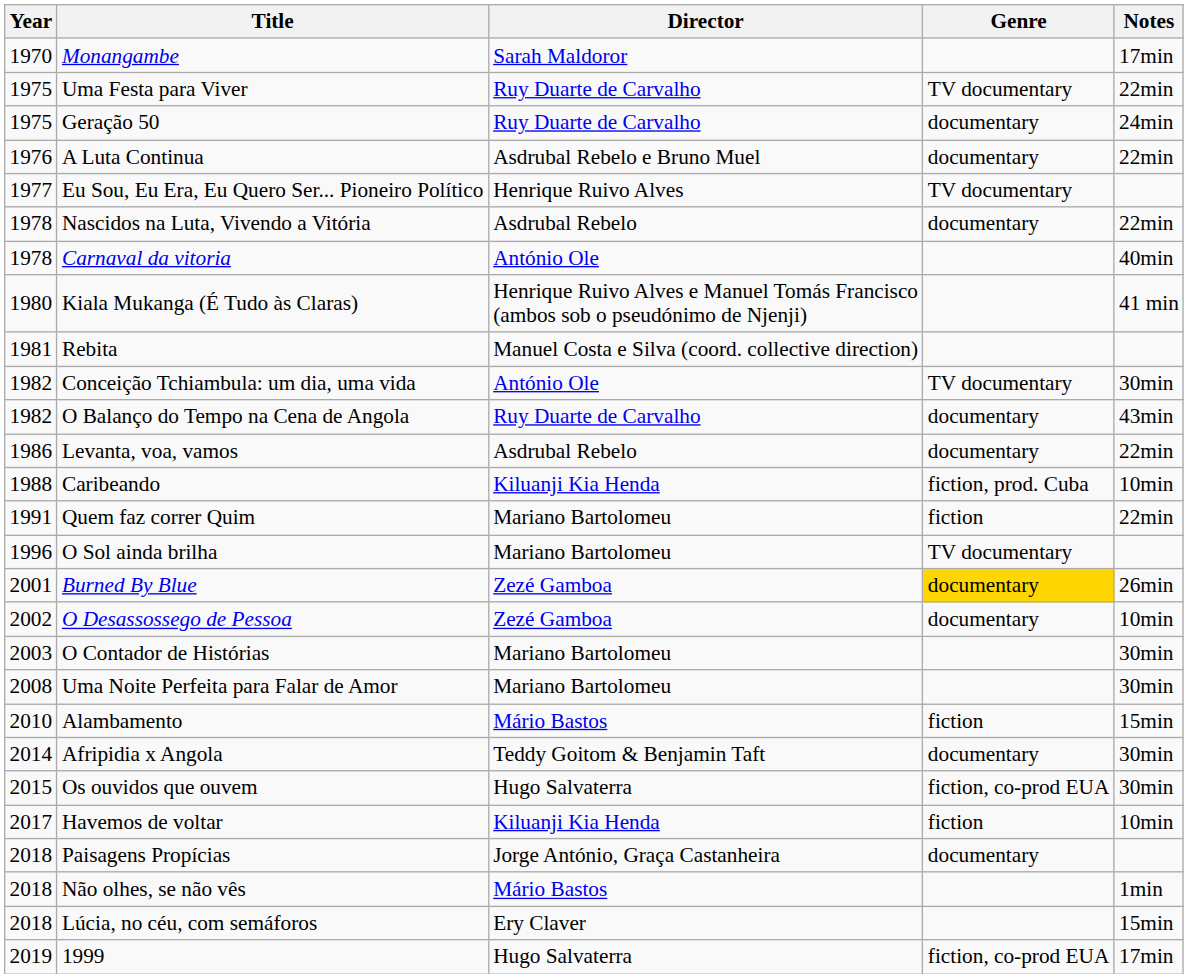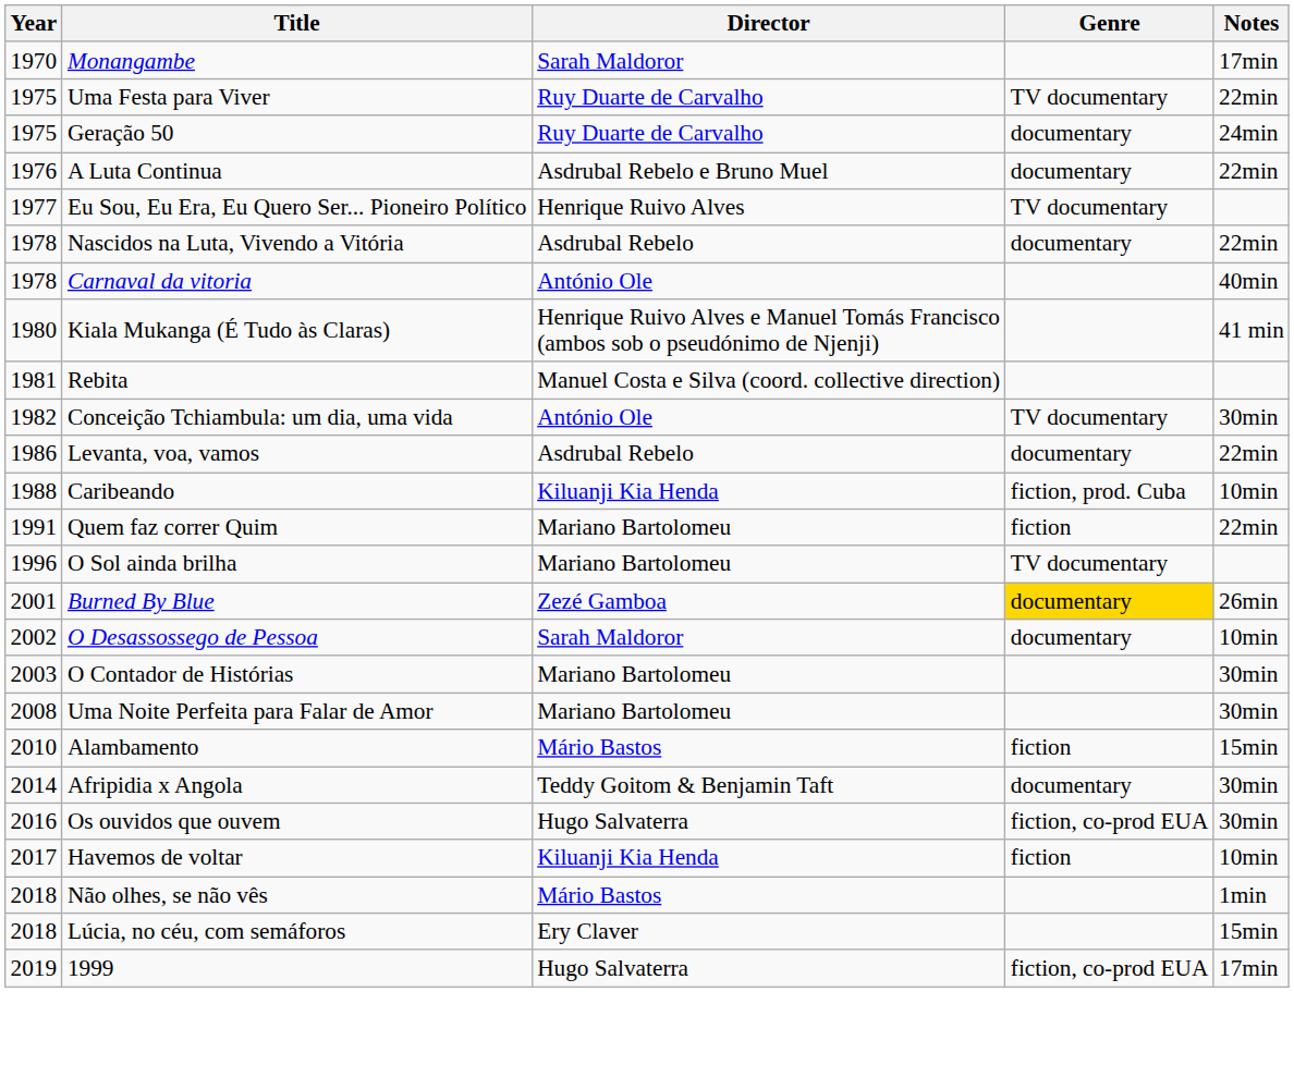 <table class="wikitable sortable sticky-header">
 <tr>
 <th>Year</th>
 <th>Title</th>
 <th>Director</th>
 <th>Genre</th>
 <th>Notes</th>
 </tr>
 <tr>
 <td>1970</td>
 <td><em><a href='#'>Monangambe</a></em></td>
 <td><a href='#'>Sarah Maldoror</a></td>
 <td></td>
 <td>17min</td>
 </tr>
 <tr>
 <td>1975</td>
 <td>Uma Festa para Viver</td>
 <td><a href='#'>Ruy Duarte de Carvalho</a></td>
 <td>TV documentary</td>
 <td>22min</td>
 </tr>
 <tr>
 <td>1975</td>
 <td>Geração 50</td>
 <td><a href='#'>Ruy Duarte de Carvalho</a></td>
 <td>documentary</td>
 <td>24min</td>
 </tr>
 <tr>
 <td>1976</td>
 <td>A Luta Continua</td>
 <td>Asdrubal Rebelo e Bruno Muel</td>
 <td>documentary</td>
 <td>22min</td>
 </tr>
 <tr>
 <td>1977</td>
 <td>Eu Sou, Eu Era, Eu Quero Ser... Pioneiro Político</td>
 <td>Henrique Ruivo Alves</td>
 <td>TV documentary</td>
 <td></td>
 </tr>
 <tr>
 <td>1978</td>
 <td>Nascidos na Luta, Vivendo a Vitória</td>
 <td>Asdrubal Rebelo</td>
 <td>documentary</td>
 <td>22min</td>
 </tr>
 <tr>
 <td>1978</td>
 <td><em><a href='#'>Carnaval da vitoria</a></em></td>
 <td><a href='#'>António Ole</a></td>
 <td></td>
 <td>40min</td>
 </tr>
 <tr>
 <td>1980</td>
 <td>Kiala Mukanga (É Tudo às Claras)</td>
 <td>Henrique Ruivo Alves e Manuel Tomás Francisco<br>(ambos sob o pseudónimo de Njenji)</td>
 <td></td>
 <td>41 min</td>
 </tr>
 <tr>
 <td>1981</td>
 <td>Rebita</td>
 <td>Manuel Costa e Silva (coord. collective direction)</td>
 <td></td>
 <td></td>
 </tr>
 <tr>
 <td>1982</td>
 <td>Conceição Tchiambula: um dia, uma vida</td>
 <td><a href='#'>António Ole</a></td>
 <td>TV documentary</td>
 <td>30min</td>
 </tr>
 <tr>
-<td>1982</td>
-<td>O Balanço do Tempo na Cena de Angola</td>
-<td><a href='#'>Ruy Duarte de Carvalho</a></td>
-<td>documentary</td>
-<td>43min</td>
-</tr>
-<tr>
 <td>1986</td>
 <td>Levanta, voa, vamos</td>
 <td>Asdrubal Rebelo</td>
 <td>documentary</td>
 <td>22min</td>
 </tr>
 <tr>
 <td>1988</td>
 <td>Caribeando</td>
 <td><a href='#'>Kiluanji Kia Henda</a></td>
 <td>fiction, prod. Cuba</td>
 <td>10min</td>
 </tr>
 <tr>
 <td>1991</td>
 <td>Quem faz correr Quim</td>
 <td>Mariano Bartolomeu</td>
 <td>fiction</td>
 <td>22min</td>
 </tr>
 <tr>
 <td>1996</td>
 <td>O Sol ainda brilha</td>
 <td>Mariano Bartolomeu</td>
 <td>TV documentary</td>
 <td></td>
 </tr>
 <tr>
 <td>2001</td>
 <td><em><a href='#'>Burned By Blue</a></em></td>
 <td><a href='#'>Zezé Gamboa</a></td>
 <td style="background: gold;">documentary</td>
 <td>26min</td>
 </tr>
 <tr>
 <td>2002</td>
 <td><em><a href='#'>O Desassossego de Pessoa</a></em></td>
-<td><a href='#'>Zezé Gamboa</a></td>
+<td><a href='#'>Sarah Maldoror</a></td>
 <td>documentary</td>
 <td>10min</td>
 </tr>
 <tr>
 <td>2003</td>
 <td>O Contador de Histórias</td>
 <td>Mariano Bartolomeu</td>
 <td></td>
 <td>30min</td>
 </tr>
 <tr>
 <td>2008</td>
 <td>Uma Noite Perfeita para Falar de Amor</td>
 <td>Mariano Bartolomeu</td>
 <td></td>
 <td>30min</td>
 </tr>
 <tr>
 <td>2010</td>
 <td>Alambamento</td>
 <td><a href='#'>Mário Bastos</a></td>
 <td>fiction</td>
 <td>15min</td>
 </tr>
 <tr>
 <td>2014</td>
 <td>Afripidia x Angola</td>
 <td>Teddy Goitom & Benjamin Taft</td>
 <td>documentary</td>
 <td>30min</td>
 </tr>
 <tr>
-<td>2015</td>
+<td>2016</td>
 <td>Os ouvidos que ouvem</td>
 <td>Hugo Salvaterra</td>
 <td>fiction, co-prod EUA</td>
 <td>30min</td>
 </tr>
 <tr>
 <td>2017</td>
 <td>Havemos de voltar</td>
 <td><a href='#'>Kiluanji Kia Henda</a></td>
 <td>fiction</td>
 <td>10min</td>
-</tr>
-<tr>
-<td>2018</td>
-<td>Paisagens Propícias</td>
-<td>Jorge António, Graça Castanheira</td>
-<td>documentary</td>
-<td></td>
 </tr>
 <tr>
 <td>2018</td>
 <td>Não olhes, se não vês</td>
 <td><a href='#'>Mário Bastos</a></td>
 <td></td>
 <td>1min</td>
 </tr>
 <tr>
 <td>2018</td>
 <td>Lúcia, no céu, com semáforos</td>
 <td>Ery Claver</td>
 <td></td>
 <td>15min</td>
 </tr>
 <tr>
 <td>2019</td>
 <td>1999</td>
 <td>Hugo Salvaterra</td>
 <td>fiction, co-prod EUA</td>
 <td>17min</td>
 </tr>
 </table>
